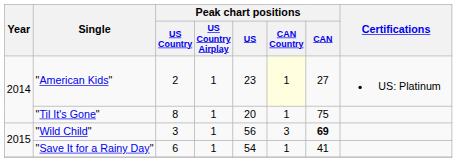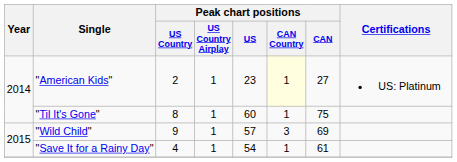 <table class="wikitable" style="text-align:center;">
 <tr>
 <th rowspan="2">Year</th>
 <th rowspan="2">Single</th>
 <th colspan="5">Peak chart positions</th>
 <th rowspan="2" style="width:10em;"><a href='#'>Certifications</a><br></th>
 </tr>
 <tr style="font-size:smaller;">
 <th width="45"><a href='#'>US Country</a><br></th>
 <th width="45"><a href='#'>US Country Airplay</a><br></th>
 <th width="45"><a href='#'>US</a><br></th>
 <th width="45"><a href='#'>CAN Country</a><br></th>
 <th width="45"><a href='#'>CAN</a><br></th>
 </tr>
 <tr>
 <td rowspan="2">2014</td>
 <td align="left">"<a href='#'>American Kids</a>"</td>
 <td>2</td>
 <td>1</td>
 <td>23</td>
 <td style="background: lightyellow;">1</td>
 <td>27</td>
 <td><br><ul><li>US: Platinum</li></ul></td>
 </tr>
 <tr>
 <td align="left">"<a href='#'>Til It's Gone</a>"</td>
 <td>8</td>
 <td>1</td>
-<td>20</td>
+<td>60</td>
 <td>1</td>
 <td>75</td>
 <td></td>
 </tr>
 <tr>
 <td rowspan="2">2015</td>
 <td align="left">"<a href='#'>Wild Child</a>"</td>
+<td>9</td>
+<td>1</td>
+<td>57</td>
 <td>3</td>
-<td>1</td>
-<td>56</td>
-<td>3</td>
-<td><strong>69</strong></td>
+<td>69</td>
 <td></td>
 </tr>
 <tr>
 <td align="left">"<a href='#'>Save It for a Rainy Day</a>"</td>
-<td>6</td>
+<td>4</td>
 <td>1</td>
 <td>54</td>
 <td>1</td>
-<td>41</td>
+<td>61</td>
 <td></td>
 </tr>
 <tr>
 </tr>
 </table>
